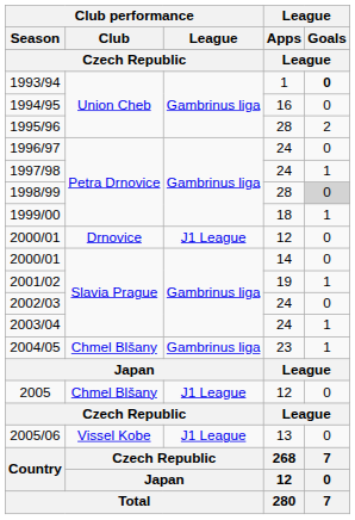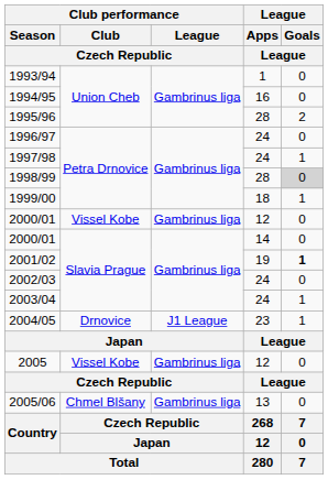 <table class="wikitable" style="text-align:center;">
 <tr>
 <th colspan=3>Club performance</th>
 <th colspan=2>League</th>
 </tr>
 <tr>
 <th>Season</th>
 <th>Club</th>
 <th>League</th>
 <th>Apps</th>
 <th>Goals</th>
 </tr>
 <tr>
 <th colspan=3>Czech Republic</th>
 <th colspan=2>League</th>
 </tr>
 <tr>
 <td>1993/94</td>
 <td rowspan="3"><a href='#'>Union Cheb</a></td>
 <td rowspan="3"><a href='#'>Gambrinus liga</a></td>
 <td>1</td>
-<td><strong>0</strong></td>
+<td>0</td>
 </tr>
 <tr>
 <td>1994/95</td>
 <td>16</td>
 <td>0</td>
 </tr>
 <tr>
 <td>1995/96</td>
 <td>28</td>
 <td>2</td>
 </tr>
 <tr>
 <td>1996/97</td>
 <td rowspan="4"><a href='#'>Petra Drnovice</a></td>
 <td rowspan="4"><a href='#'>Gambrinus liga</a></td>
 <td>24</td>
 <td>0</td>
 </tr>
 <tr>
 <td>1997/98</td>
 <td>24</td>
 <td>1</td>
 </tr>
 <tr>
 <td>1998/99</td>
 <td>28</td>
 <td style="background: lightgrey;">0</td>
 </tr>
 <tr>
 <td>1999/00</td>
 <td>18</td>
 <td>1</td>
 </tr>
 <tr>
 <td>2000/01</td>
-<td><a href='#'>Drnovice</a></td>
-<td><a href='#'>J1 League</a></td>
+<td><a href='#'>Vissel Kobe</a></td>
+<td><a href='#'>Gambrinus liga</a></td>
 <td>12</td>
 <td>0</td>
 </tr>
 <tr>
 <td>2000/01</td>
 <td rowspan="4"><a href='#'>Slavia Prague</a></td>
 <td rowspan="4"><a href='#'>Gambrinus liga</a></td>
 <td>14</td>
 <td>0</td>
 </tr>
 <tr>
 <td>2001/02</td>
 <td>19</td>
-<td>1</td>
+<td><strong>1</strong></td>
 </tr>
 <tr>
 <td>2002/03</td>
 <td>24</td>
 <td>0</td>
 </tr>
 <tr>
 <td>2003/04</td>
 <td>24</td>
 <td>1</td>
 </tr>
 <tr>
 <td>2004/05</td>
-<td><a href='#'>Chmel Blšany</a></td>
-<td><a href='#'>Gambrinus liga</a></td>
+<td><a href='#'>Drnovice</a></td>
+<td><a href='#'>J1 League</a></td>
 <td>23</td>
 <td>1</td>
 </tr>
 <tr>
 <th colspan=3>Japan</th>
 <th colspan=2>League</th>
 </tr>
 <tr>
 <td>2005</td>
-<td><a href='#'>Chmel Blšany</a></td>
-<td><a href='#'>J1 League</a></td>
+<td><a href='#'>Vissel Kobe</a></td>
+<td><a href='#'>Gambrinus liga</a></td>
 <td>12</td>
 <td>0</td>
 </tr>
 <tr>
 <th colspan=3>Czech Republic</th>
 <th colspan=2>League</th>
 </tr>
 <tr>
 <td>2005/06</td>
-<td><a href='#'>Vissel Kobe</a></td>
-<td><a href='#'>J1 League</a></td>
+<td><a href='#'>Chmel Blšany</a></td>
+<td><a href='#'>Gambrinus liga</a></td>
 <td>13</td>
 <td>0</td>
 </tr>
 <tr>
 <th rowspan=2>Country</th>
 <th colspan=2>Czech Republic</th>
 <th>268</th>
 <th>7</th>
 </tr>
 <tr>
 <th colspan=2>Japan</th>
 <th>12</th>
 <th>0</th>
 </tr>
 <tr>
 <th colspan=3>Total</th>
 <th>280</th>
 <th>7</th>
 </tr>
 </table>
